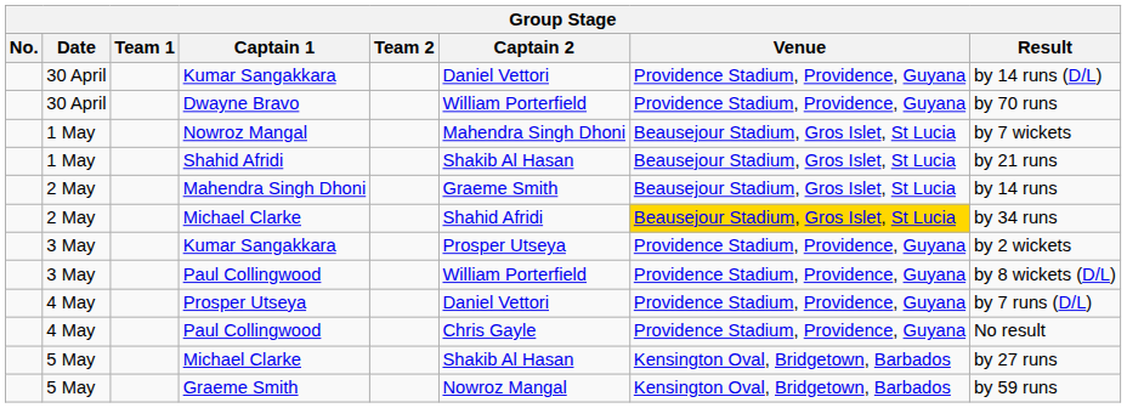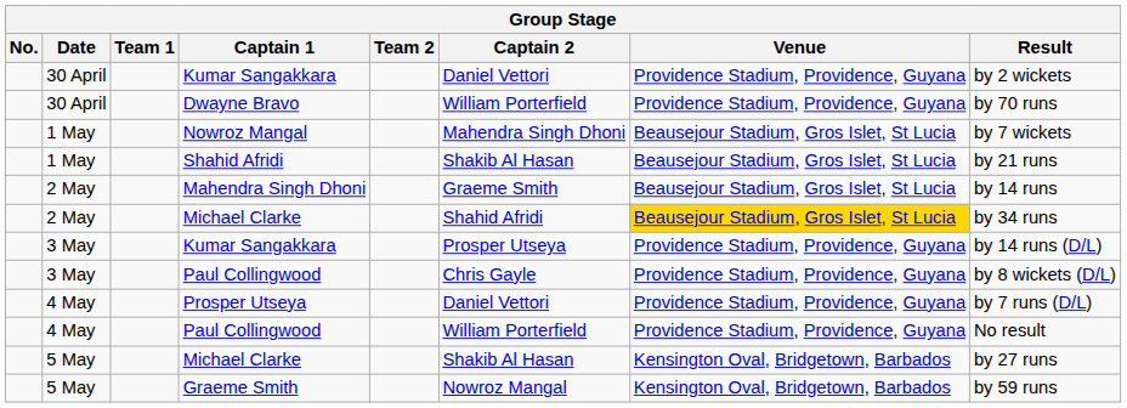 <table class="wikitable">
 <tr>
 <th colspan="9">Group Stage</th>
 </tr>
 <tr>
 <th>No.</th>
 <th>Date</th>
 <th>Team 1</th>
 <th>Captain 1</th>
 <th>Team 2</th>
 <th>Captain 2</th>
 <th>Venue</th>
 <th>Result</th>
 </tr>
 <tr>
 <td></td>
 <td>30 April</td>
 <td></td>
 <td><a href='#'>Kumar Sangakkara</a></td>
 <td></td>
 <td><a href='#'>Daniel Vettori</a></td>
 <td><a href='#'>Providence Stadium</a>, <a href='#'>Providence</a>, <a href='#'>Guyana</a></td>
-<td> by 14 runs (<a href='#'>D/L</a>)</td>
+<td> by 2 wickets</td>
 </tr>
 <tr>
 <td></td>
 <td>30 April</td>
 <td></td>
 <td><a href='#'>Dwayne Bravo</a></td>
 <td></td>
 <td><a href='#'>William Porterfield</a></td>
 <td><a href='#'>Providence Stadium</a>, <a href='#'>Providence</a>, <a href='#'>Guyana</a></td>
 <td> by 70 runs</td>
 </tr>
 <tr>
 <td></td>
 <td>1 May</td>
 <td></td>
 <td><a href='#'>Nowroz Mangal</a></td>
 <td></td>
 <td><a href='#'>Mahendra Singh Dhoni</a></td>
 <td><a href='#'>Beausejour Stadium</a>, <a href='#'>Gros Islet</a>, <a href='#'>St Lucia</a></td>
 <td> by 7 wickets</td>
 </tr>
 <tr>
 <td></td>
 <td>1 May</td>
 <td></td>
 <td><a href='#'>Shahid Afridi</a></td>
 <td></td>
 <td><a href='#'>Shakib Al Hasan</a></td>
 <td><a href='#'>Beausejour Stadium</a>, <a href='#'>Gros Islet</a>, <a href='#'>St Lucia</a></td>
 <td> by 21 runs</td>
 </tr>
 <tr>
 <td></td>
 <td>2 May</td>
 <td></td>
 <td><a href='#'>Mahendra Singh Dhoni</a></td>
 <td></td>
 <td><a href='#'>Graeme Smith</a></td>
 <td><a href='#'>Beausejour Stadium</a>, <a href='#'>Gros Islet</a>, <a href='#'>St Lucia</a></td>
 <td> by 14 runs</td>
 </tr>
 <tr>
 <td></td>
 <td>2 May</td>
 <td></td>
 <td><a href='#'>Michael Clarke</a></td>
 <td></td>
 <td><a href='#'>Shahid Afridi</a></td>
 <td style="background: gold;"><a href='#'>Beausejour Stadium</a>, <a href='#'>Gros Islet</a>, <a href='#'>St Lucia</a></td>
 <td> by 34 runs</td>
 </tr>
 <tr>
 <td></td>
 <td>3 May</td>
 <td></td>
 <td><a href='#'>Kumar Sangakkara</a></td>
 <td></td>
 <td><a href='#'>Prosper Utseya</a></td>
 <td><a href='#'>Providence Stadium</a>, <a href='#'>Providence</a>, <a href='#'>Guyana</a></td>
-<td> by 2 wickets</td>
+<td> by 14 runs (<a href='#'>D/L</a>)</td>
 </tr>
 <tr>
 <td></td>
 <td>3 May</td>
 <td></td>
 <td><a href='#'>Paul Collingwood</a></td>
 <td></td>
-<td><a href='#'>William Porterfield</a></td>
+<td><a href='#'>Chris Gayle</a></td>
 <td><a href='#'>Providence Stadium</a>, <a href='#'>Providence</a>, <a href='#'>Guyana</a></td>
 <td> by 8 wickets (<a href='#'>D/L</a>)</td>
 </tr>
 <tr>
 <td></td>
 <td>4 May</td>
 <td></td>
 <td><a href='#'>Prosper Utseya</a></td>
 <td></td>
 <td><a href='#'>Daniel Vettori</a></td>
 <td><a href='#'>Providence Stadium</a>, <a href='#'>Providence</a>, <a href='#'>Guyana</a></td>
 <td> by 7 runs (<a href='#'>D/L</a>)</td>
 </tr>
 <tr>
 <td></td>
 <td>4 May</td>
 <td></td>
 <td><a href='#'>Paul Collingwood</a></td>
 <td></td>
-<td><a href='#'>Chris Gayle</a></td>
+<td><a href='#'>William Porterfield</a></td>
 <td><a href='#'>Providence Stadium</a>, <a href='#'>Providence</a>, <a href='#'>Guyana</a></td>
 <td>No result</td>
 </tr>
 <tr>
 <td></td>
 <td>5 May</td>
 <td></td>
 <td><a href='#'>Michael Clarke</a></td>
 <td></td>
 <td><a href='#'>Shakib Al Hasan</a></td>
 <td><a href='#'>Kensington Oval</a>, <a href='#'>Bridgetown</a>, <a href='#'>Barbados</a></td>
 <td> by 27 runs</td>
 </tr>
 <tr>
 <td></td>
 <td>5 May</td>
 <td></td>
 <td><a href='#'>Graeme Smith</a></td>
 <td></td>
 <td><a href='#'>Nowroz Mangal</a></td>
 <td><a href='#'>Kensington Oval</a>, <a href='#'>Bridgetown</a>, <a href='#'>Barbados</a></td>
 <td> by 59 runs</td>
 </tr>
 </table>
